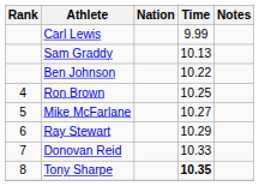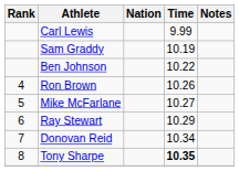 <table class="wikitable sortable" style="text-align:center">
 <tr>
 <th>Rank</th>
 <th>Athlete</th>
 <th>Nation</th>
 <th>Time</th>
 <th>Notes</th>
 </tr>
 <tr>
 <td></td>
 <td align=left><a href='#'>Carl Lewis</a></td>
 <td align=left></td>
 <td>9.99</td>
 <td></td>
 </tr>
 <tr>
 <td></td>
 <td align=left><a href='#'>Sam Graddy</a></td>
 <td align=left></td>
-<td>10.13</td>
+<td>10.19</td>
 <td></td>
 </tr>
 <tr>
 <td></td>
 <td align=left><a href='#'>Ben Johnson</a></td>
 <td align=left></td>
 <td>10.22</td>
 <td></td>
 </tr>
 <tr>
 <td>4</td>
 <td align=left><a href='#'>Ron Brown</a></td>
 <td align=left></td>
-<td>10.25</td>
+<td>10.26</td>
 <td></td>
 </tr>
 <tr>
 <td>5</td>
 <td align=left><a href='#'>Mike McFarlane</a></td>
 <td align=left></td>
 <td>10.27</td>
 <td></td>
 </tr>
 <tr>
 <td>6</td>
 <td align=left><a href='#'>Ray Stewart</a></td>
 <td align=left></td>
 <td>10.29</td>
 <td></td>
 </tr>
 <tr>
 <td>7</td>
 <td align=left><a href='#'>Donovan Reid</a></td>
 <td align=left></td>
-<td>10.33</td>
+<td>10.34</td>
 <td></td>
 </tr>
 <tr>
 <td>8</td>
 <td align=left><a href='#'>Tony Sharpe</a></td>
 <td align=left></td>
 <td><strong>10.35</strong></td>
 <td></td>
 </tr>
 <tr>
 </tr>
 </table>
